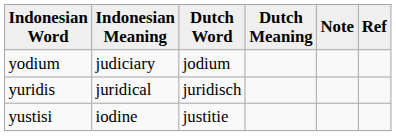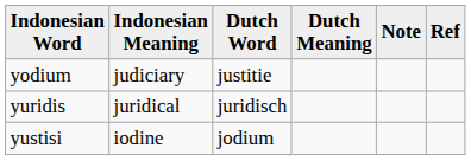 <table class="wikitable">
 <tr>
 <th style="background:#efefef;">Indonesian <br>Word</th>
 <th style="background:#efefef;">Indonesian <br>Meaning</th>
 <th style="background:#efefef;">Dutch <br>Word</th>
 <th style="background:#efefef;">Dutch <br>Meaning</th>
 <th style="background:#efefef;">Note</th>
 <th style="background:#efefef;">Ref</th>
 </tr>
 <tr>
 <td>yodium</td>
 <td>judiciary</td>
-<td>jodium</td>
+<td>justitie</td>
 <td></td>
 <td></td>
 <td></td>
 </tr>
 <tr>
 <td>yuridis</td>
 <td>juridical</td>
 <td>juridisch</td>
 <td></td>
 <td></td>
 <td></td>
 </tr>
 <tr>
 <td>yustisi</td>
 <td>iodine</td>
-<td>justitie</td>
+<td>jodium</td>
 <td></td>
 <td></td>
 <td></td>
 </tr>
 </table>
